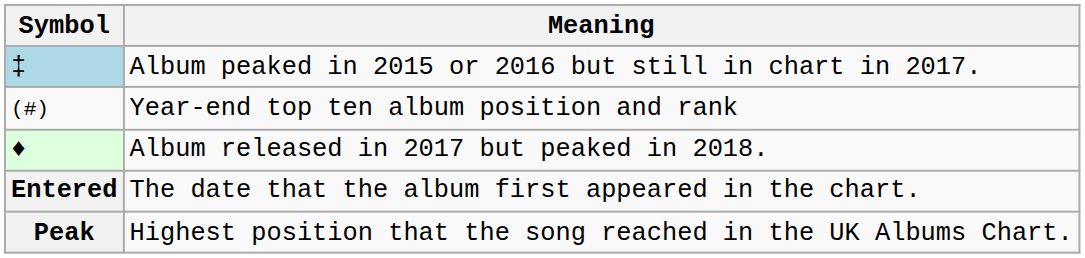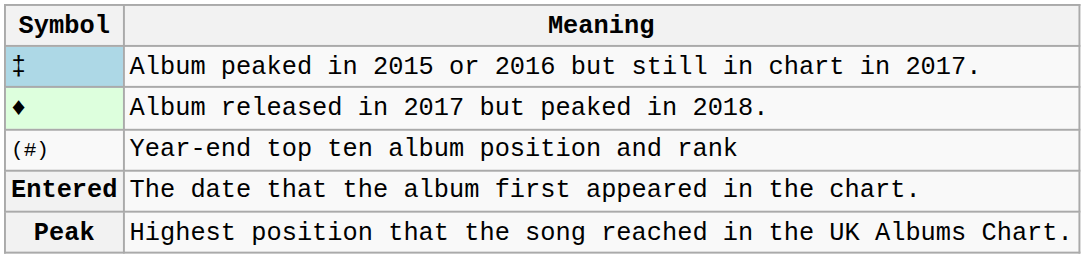 <table Class="wikitable">
 <tr>
 <th>Symbol</th>
 <th>Meaning</th>
 </tr>
 <tr>
 <td bgcolor=lightblue>‡</td>
 <td>Album peaked in 2015 or 2016 but still in chart in 2017.</td>
 </tr>
 <tr>
+<td bgcolor=#DDFFDD>♦</td>
+<td>Album released in 2017 but peaked in 2018.</td>
+</tr>
+<tr>
 <td><small>(#)</small></td>
 <td>Year-end top ten album position and rank</td>
-</tr>
-<tr>
-<td bgcolor=#DDFFDD>♦</td>
-<td>Album released in 2017 but peaked in 2018.</td>
 </tr>
 <tr>
 <th>Entered</th>
 <td>The date that the album first appeared in the chart.</td>
 </tr>
 <tr>
 <th>Peak</th>
 <td>Highest position that the song reached in the UK Albums Chart.</td>
 </tr>
 </table>
